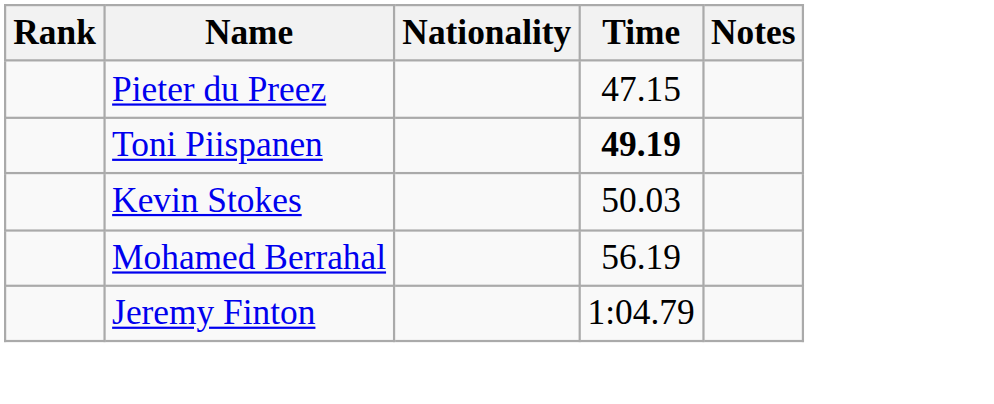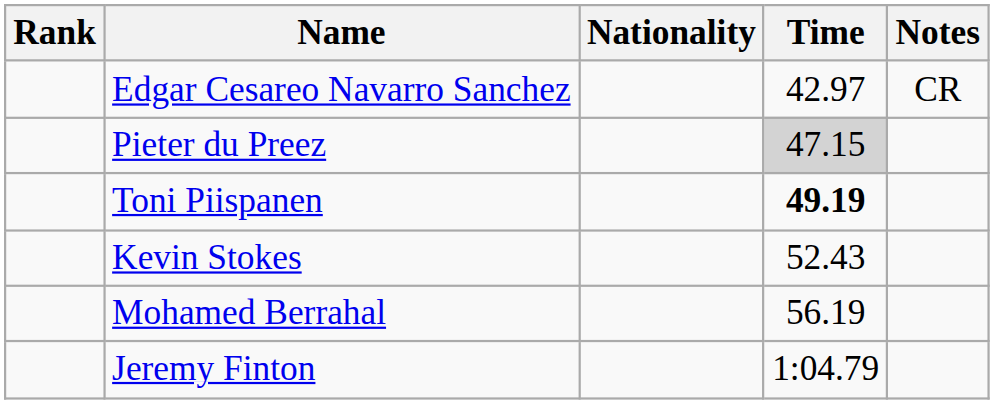 <table class="wikitable sortable" style="text-align:center">
 <tr>
 <th>Rank</th>
 <th>Name</th>
 <th>Nationality</th>
 <th>Time</th>
 <th>Notes</th>
 </tr>
 <tr>
 <td></td>
+<td align=left><a href='#'>Edgar Cesareo Navarro Sanchez</a></td>
+<td align=left></td>
+<td>42.97</td>
+<td>CR</td>
+</tr>
+<tr>
+<td></td>
 <td align=left><a href='#'>Pieter du Preez</a></td>
 <td align=left></td>
-<td>47.15</td>
+<td style="background: lightgrey;">47.15</td>
 <td></td>
 </tr>
 <tr>
 <td></td>
 <td align=left><a href='#'>Toni Piispanen</a></td>
 <td align=left></td>
 <td><strong>49.19</strong></td>
 <td></td>
 </tr>
 <tr>
 <td></td>
 <td align=left><a href='#'>Kevin Stokes</a></td>
 <td align=left></td>
-<td>50.03</td>
+<td>52.43</td>
 <td></td>
 </tr>
 <tr>
 <td></td>
 <td align=left><a href='#'>Mohamed Berrahal</a></td>
 <td align=left></td>
 <td>56.19</td>
 <td></td>
 </tr>
 <tr>
 <td></td>
 <td align=left><a href='#'>Jeremy Finton</a></td>
 <td align=left></td>
 <td>1:04.79</td>
 <td></td>
 </tr>
 </table>
